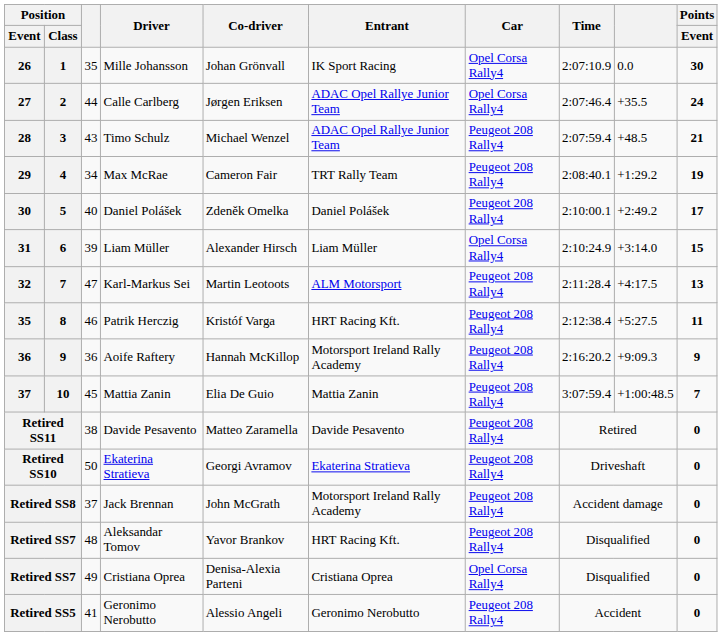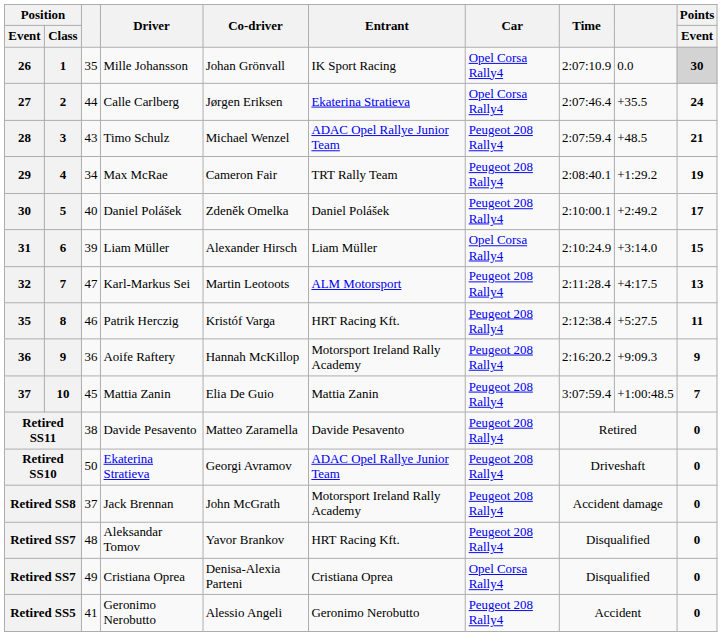 <table class="wikitable" width="85%" style="font-size: 85%;">
 <tr>
 <th colspan="2">Position</th>
 <th rowspan="2"></th>
 <th rowspan="2">Driver</th>
 <th rowspan="2">Co-driver</th>
 <th rowspan="2">Entrant</th>
 <th rowspan="2">Car</th>
 <th rowspan="2">Time</th>
 <th rowspan="2"></th>
 <th>Points</th>
 </tr>
 <tr>
 <th>Event</th>
 <th>Class</th>
 <th>Event</th>
 </tr>
 <tr>
 <th>26</th>
 <th>1</th>
 <td align="center">35</td>
 <td>Mille Johansson</td>
 <td>Johan Grönvall</td>
 <td>IK Sport Racing</td>
 <td><a href='#'>Opel Corsa Rally4</a></td>
 <td>2:07:10.9</td>
 <td>0.0</td>
-<td align="center"><strong>30</strong></td>
+<td align="center" style="background: lightgrey;"><strong>30</strong></td>
 </tr>
 <tr>
 <th>27</th>
 <th>2</th>
 <td align="center">44</td>
 <td>Calle Carlberg</td>
 <td>Jørgen Eriksen</td>
-<td><a href='#'>ADAC Opel Rallye Junior Team</a></td>
+<td><a href='#'>Ekaterina Stratieva</a></td>
 <td><a href='#'>Opel Corsa Rally4</a></td>
 <td>2:07:46.4</td>
 <td>+35.5</td>
 <td align="center"><strong>24</strong></td>
 </tr>
 <tr>
 <th>28</th>
 <th>3</th>
 <td align="center">43</td>
 <td>Timo Schulz</td>
 <td>Michael Wenzel</td>
 <td><a href='#'>ADAC Opel Rallye Junior Team</a></td>
 <td><a href='#'>Peugeot 208 Rally4</a></td>
 <td>2:07:59.4</td>
 <td>+48.5</td>
 <td align="center"><strong>21</strong></td>
 </tr>
 <tr>
 <th>29</th>
 <th>4</th>
 <td align="center">34</td>
 <td>Max McRae</td>
 <td>Cameron Fair</td>
 <td>TRT Rally Team</td>
 <td><a href='#'>Peugeot 208 Rally4</a></td>
 <td>2:08:40.1</td>
 <td>+1:29.2</td>
 <td align="center"><strong>19</strong></td>
 </tr>
 <tr>
 <th>30</th>
 <th>5</th>
 <td align="center">40</td>
 <td>Daniel Polášek</td>
 <td>Zdeněk Omelka</td>
 <td>Daniel Polášek</td>
 <td><a href='#'>Peugeot 208 Rally4</a></td>
 <td>2:10:00.1</td>
 <td>+2:49.2</td>
 <td align="center"><strong>17</strong></td>
 </tr>
 <tr>
 <th>31</th>
 <th>6</th>
 <td align="center">39</td>
 <td>Liam Müller</td>
 <td>Alexander Hirsch</td>
 <td>Liam Müller</td>
 <td><a href='#'>Opel Corsa Rally4</a></td>
 <td>2:10:24.9</td>
 <td>+3:14.0</td>
 <td align="center"><strong>15</strong></td>
 </tr>
 <tr>
 <th>32</th>
 <th>7</th>
 <td align="center">47</td>
 <td>Karl-Markus Sei</td>
 <td>Martin Leotoots</td>
 <td><a href='#'>ALM Motorsport</a></td>
 <td><a href='#'>Peugeot 208 Rally4</a></td>
 <td>2:11:28.4</td>
 <td>+4:17.5</td>
 <td align="center"><strong>13</strong></td>
 </tr>
 <tr>
 <th>35</th>
 <th>8</th>
 <td align="center">46</td>
 <td>Patrik Herczig</td>
 <td>Kristóf Varga</td>
 <td>HRT Racing Kft.</td>
 <td><a href='#'>Peugeot 208 Rally4</a></td>
 <td>2:12:38.4</td>
 <td>+5:27.5</td>
 <td align="center"><strong>11</strong></td>
 </tr>
 <tr>
 <th>36</th>
 <th>9</th>
 <td align="center">36</td>
 <td>Aoife Raftery</td>
 <td>Hannah McKillop</td>
 <td>Motorsport Ireland Rally Academy</td>
 <td><a href='#'>Peugeot 208 Rally4</a></td>
 <td>2:16:20.2</td>
 <td>+9:09.3</td>
 <td align="center"><strong>9</strong></td>
 </tr>
 <tr>
 <th>37</th>
 <th>10</th>
 <td align="center">45</td>
 <td>Mattia Zanin</td>
 <td>Elia De Guio</td>
 <td>Mattia Zanin</td>
 <td><a href='#'>Peugeot 208 Rally4</a></td>
 <td>3:07:59.4</td>
 <td>+1:00:48.5</td>
 <td align="center"><strong>7</strong></td>
 </tr>
 <tr>
 <th colspan="2">Retired SS11</th>
 <td align="center">38</td>
 <td>Davide Pesavento</td>
 <td>Matteo Zaramella</td>
 <td>Davide Pesavento</td>
 <td><a href='#'>Peugeot 208 Rally4</a></td>
 <td colspan="2" align="center">Retired</td>
 <td align="center"><strong>0</strong></td>
 </tr>
 <tr>
 <th colspan="2">Retired SS10</th>
 <td align="center">50</td>
 <td><a href='#'>Ekaterina Stratieva</a></td>
 <td>Georgi Avramov</td>
-<td><a href='#'>Ekaterina Stratieva</a></td>
+<td><a href='#'>ADAC Opel Rallye Junior Team</a></td>
 <td><a href='#'>Peugeot 208 Rally4</a></td>
 <td colspan="2" align="center">Driveshaft</td>
 <td align="center"><strong>0</strong></td>
 </tr>
 <tr>
 <th colspan="2">Retired SS8</th>
 <td align="center">37</td>
 <td>Jack Brennan</td>
 <td>John McGrath</td>
 <td>Motorsport Ireland Rally Academy</td>
 <td><a href='#'>Peugeot 208 Rally4</a></td>
 <td colspan="2" align="center">Accident damage</td>
 <td align="center"><strong>0</strong></td>
 </tr>
 <tr>
 <th colspan="2">Retired SS7</th>
 <td align="center">48</td>
 <td>Aleksandar Tomov</td>
 <td>Yavor Brankov</td>
 <td>HRT Racing Kft.</td>
 <td><a href='#'>Peugeot 208 Rally4</a></td>
 <td colspan="2" align="center">Disqualified</td>
 <td align="center"><strong>0</strong></td>
 </tr>
 <tr>
 <th colspan="2">Retired SS7</th>
 <td align="center">49</td>
 <td>Cristiana Oprea</td>
 <td>Denisa-Alexia Parteni</td>
 <td>Cristiana Oprea</td>
 <td><a href='#'>Opel Corsa Rally4</a></td>
 <td colspan="2" align="center">Disqualified</td>
 <td align="center"><strong>0</strong></td>
 </tr>
 <tr>
 <th colspan="2">Retired SS5</th>
 <td align="center">41</td>
 <td>Geronimo Nerobutto</td>
 <td>Alessio Angeli</td>
 <td>Geronimo Nerobutto</td>
 <td><a href='#'>Peugeot 208 Rally4</a></td>
 <td colspan="2" align="center">Accident</td>
 <td align="center"><strong>0</strong></td>
 </tr>
 </table>
